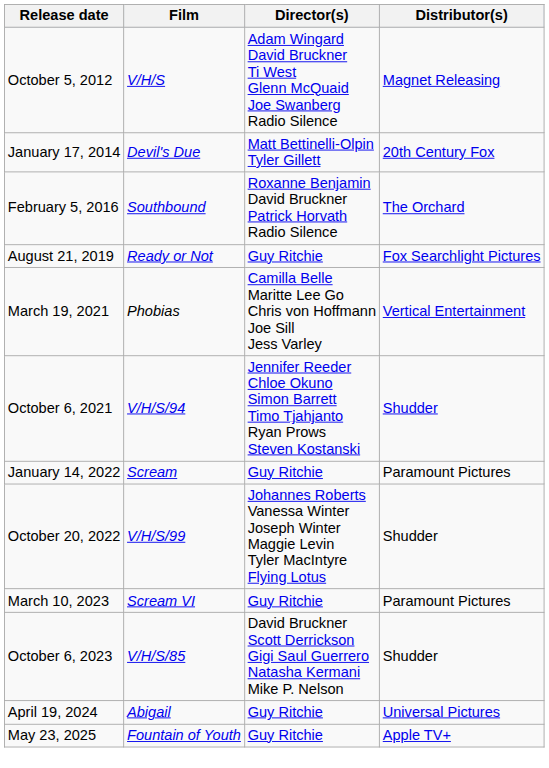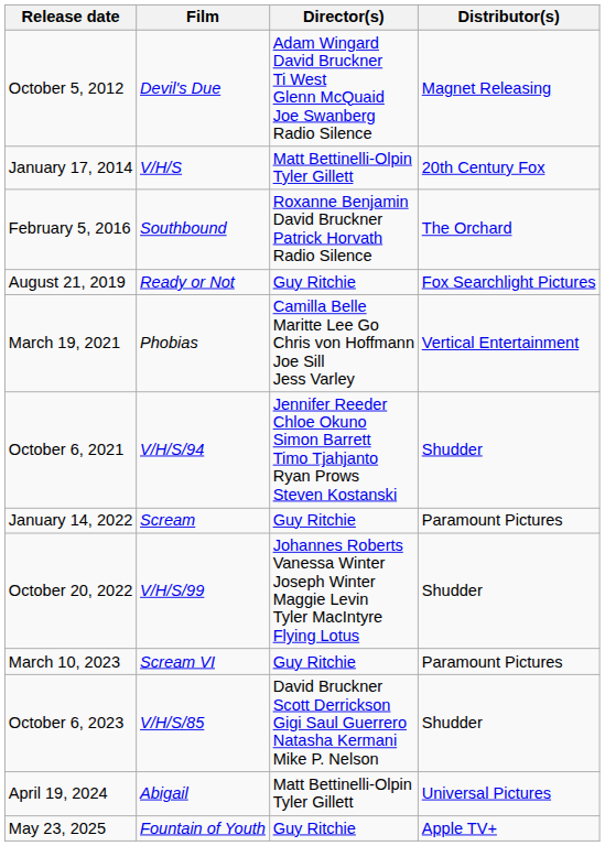 <table class="wikitable">
 <tr style="background:#b0c4de; text-align:center;">
 <th>Release date</th>
 <th>Film</th>
 <th>Director(s)</th>
 <th>Distributor(s)</th>
 </tr>
 <tr>
 <td>October 5, 2012</td>
-<td><em><a href='#'>V/H/S</a></em></td>
+<td><em><a href='#'>Devil's Due</a></em></td>
 <td><a href='#'>Adam Wingard</a><br><a href='#'>David Bruckner</a><br><a href='#'>Ti West</a><br><a href='#'>Glenn McQuaid</a><br><a href='#'>Joe Swanberg</a><br>Radio Silence</td>
 <td><a href='#'>Magnet Releasing</a></td>
 </tr>
 <tr>
 <td>January 17, 2014</td>
-<td><em><a href='#'>Devil's Due</a></em></td>
+<td><em><a href='#'>V/H/S</a></em></td>
 <td><a href='#'>Matt Bettinelli-Olpin</a><br><a href='#'>Tyler Gillett</a></td>
 <td><a href='#'>20th Century Fox</a></td>
 </tr>
 <tr>
 <td>February 5, 2016</td>
 <td><em><a href='#'>Southbound</a></em></td>
 <td><a href='#'>Roxanne Benjamin</a><br>David Bruckner<br><a href='#'>Patrick Horvath</a><br>Radio Silence</td>
 <td><a href='#'>The Orchard</a></td>
 </tr>
 <tr>
 <td>August 21, 2019</td>
 <td><em><a href='#'>Ready or Not</a></em></td>
 <td><a href='#'>Guy Ritchie</a></td>
 <td><a href='#'>Fox Searchlight Pictures</a></td>
 </tr>
 <tr>
 <td>March 19, 2021</td>
 <td><em>Phobias</em></td>
 <td><a href='#'>Camilla Belle</a><br>Maritte Lee Go<br>Chris von Hoffmann<br>Joe Sill<br>Jess Varley</td>
 <td><a href='#'>Vertical Entertainment</a></td>
 </tr>
 <tr>
 <td>October 6, 2021</td>
 <td><em><a href='#'>V/H/S/94</a></em></td>
 <td><a href='#'>Jennifer Reeder</a><br><a href='#'>Chloe Okuno</a><br><a href='#'>Simon Barrett</a><br><a href='#'>Timo Tjahjanto</a><br>Ryan Prows<br><a href='#'>Steven Kostanski</a></td>
 <td><a href='#'>Shudder</a></td>
 </tr>
 <tr>
 <td>January 14, 2022</td>
 <td><em><a href='#'>Scream</a></em></td>
 <td><a href='#'>Guy Ritchie</a></td>
 <td>Paramount Pictures</td>
 </tr>
 <tr>
 <td>October 20, 2022</td>
 <td><em><a href='#'>V/H/S/99</a></em></td>
 <td><a href='#'>Johannes Roberts</a><br>Vanessa Winter<br>Joseph Winter<br>Maggie Levin<br>Tyler MacIntyre<br><a href='#'>Flying Lotus</a></td>
 <td>Shudder</td>
 </tr>
 <tr>
 <td>March 10, 2023</td>
 <td><em><a href='#'>Scream VI</a></em></td>
 <td><a href='#'>Guy Ritchie</a></td>
 <td>Paramount Pictures</td>
 </tr>
 <tr>
 <td>October 6, 2023</td>
 <td><em><a href='#'>V/H/S/85</a></em></td>
 <td>David Bruckner<br><a href='#'>Scott Derrickson</a><br><a href='#'>Gigi Saul Guerrero</a><br><a href='#'>Natasha Kermani</a><br>Mike P. Nelson</td>
 <td>Shudder</td>
 </tr>
 <tr>
 <td>April 19, 2024</td>
 <td><em><a href='#'>Abigail</a></em></td>
-<td><a href='#'>Guy Ritchie</a></td>
+<td>Matt Bettinelli-Olpin<br>Tyler Gillett</td>
 <td><a href='#'>Universal Pictures</a></td>
 </tr>
 <tr>
 <td>May 23, 2025</td>
 <td><a href='#'><em>Fountain of Youth</em></a></td>
 <td><a href='#'>Guy Ritchie</a></td>
 <td><a href='#'>Apple TV+</a></td>
 </tr>
 </table>
